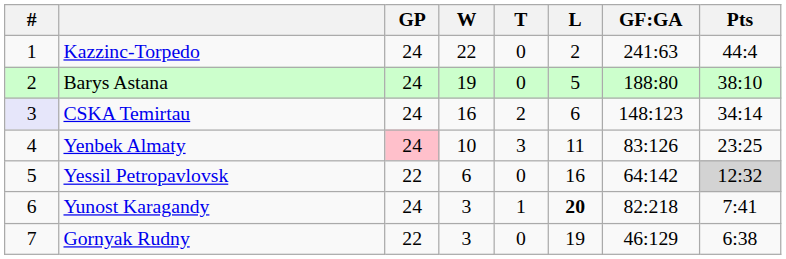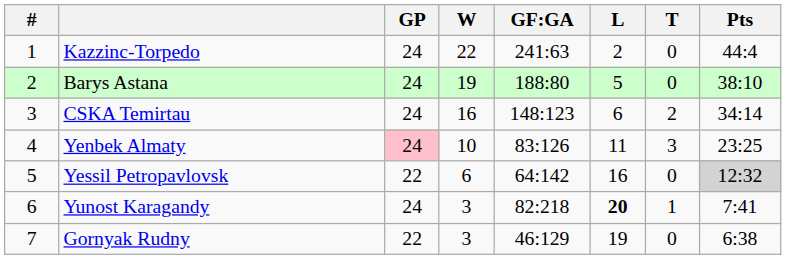 <table class="wikitable" width="50%">
 <tr>
 <th width="5%" bgcolor="#e0e0e0">#</th>
 <th width="30%" bgcolor="#e0e0e0"></th>
 <th width="5%" bgcolor="#e0e0e0">GP</th>
 <th width="5%" bgcolor="#e0e0e0">W</th>
+<th width="7.5%" bgcolor="#e0e0e0">GF:GA</th>
+<th width="5%" bgcolor="#e0e0e0">L</th>
 <th width="5%" bgcolor="#e0e0e0">T</th>
-<th width="5%" bgcolor="#e0e0e0">L</th>
-<th width="7.5%" bgcolor="#e0e0e0">GF:GA</th>
 <th width="7.5%" bgcolor="#e0e0e0">Pts</th>
 </tr>
 <tr align="center">
 <td>1</td>
 <td align="left"><a href='#'>Kazzinc-Torpedo</a></td>
 <td>24</td>
 <td>22</td>
+<td>241:63</td>
+<td>2</td>
 <td>0</td>
-<td>2</td>
-<td>241:63</td>
 <td>44:4</td>
 </tr>
 <tr align="center" bgcolor="#CCFFCC">
 <td>2</td>
 <td align="left">Barys Astana</td>
 <td>24</td>
 <td>19</td>
+<td>188:80</td>
+<td>5</td>
 <td>0</td>
-<td>5</td>
-<td>188:80</td>
 <td>38:10</td>
 </tr>
 <tr align="center">
-<td style="background: lavender;">3</td>
+<td>3</td>
 <td align="left"><a href='#'>CSKA Temirtau</a></td>
 <td>24</td>
 <td>16</td>
+<td>148:123</td>
+<td>6</td>
 <td>2</td>
-<td>6</td>
-<td>148:123</td>
 <td>34:14</td>
 </tr>
 <tr align="center">
 <td>4</td>
 <td align="left"><a href='#'>Yenbek Almaty</a></td>
 <td style="background: pink;">24</td>
 <td>10</td>
+<td>83:126</td>
+<td>11</td>
 <td>3</td>
-<td>11</td>
-<td>83:126</td>
 <td>23:25</td>
 </tr>
 <tr align="center">
 <td>5</td>
 <td align="left"><a href='#'>Yessil Petropavlovsk</a></td>
 <td>22</td>
 <td>6</td>
+<td>64:142</td>
+<td>16</td>
 <td>0</td>
-<td>16</td>
-<td>64:142</td>
 <td style="background: lightgrey;">12:32</td>
 </tr>
 <tr align="center">
 <td>6</td>
 <td align="left"><a href='#'>Yunost Karagandy</a></td>
 <td>24</td>
 <td>3</td>
+<td>82:218</td>
+<td><strong>20</strong></td>
 <td>1</td>
-<td><strong>20</strong></td>
-<td>82:218</td>
 <td>7:41</td>
 </tr>
 <tr align="center">
 <td>7</td>
 <td align="left"><a href='#'>Gornyak Rudny</a></td>
 <td>22</td>
 <td>3</td>
+<td>46:129</td>
+<td>19</td>
 <td>0</td>
-<td>19</td>
-<td>46:129</td>
 <td>6:38</td>
 </tr>
 </table>
